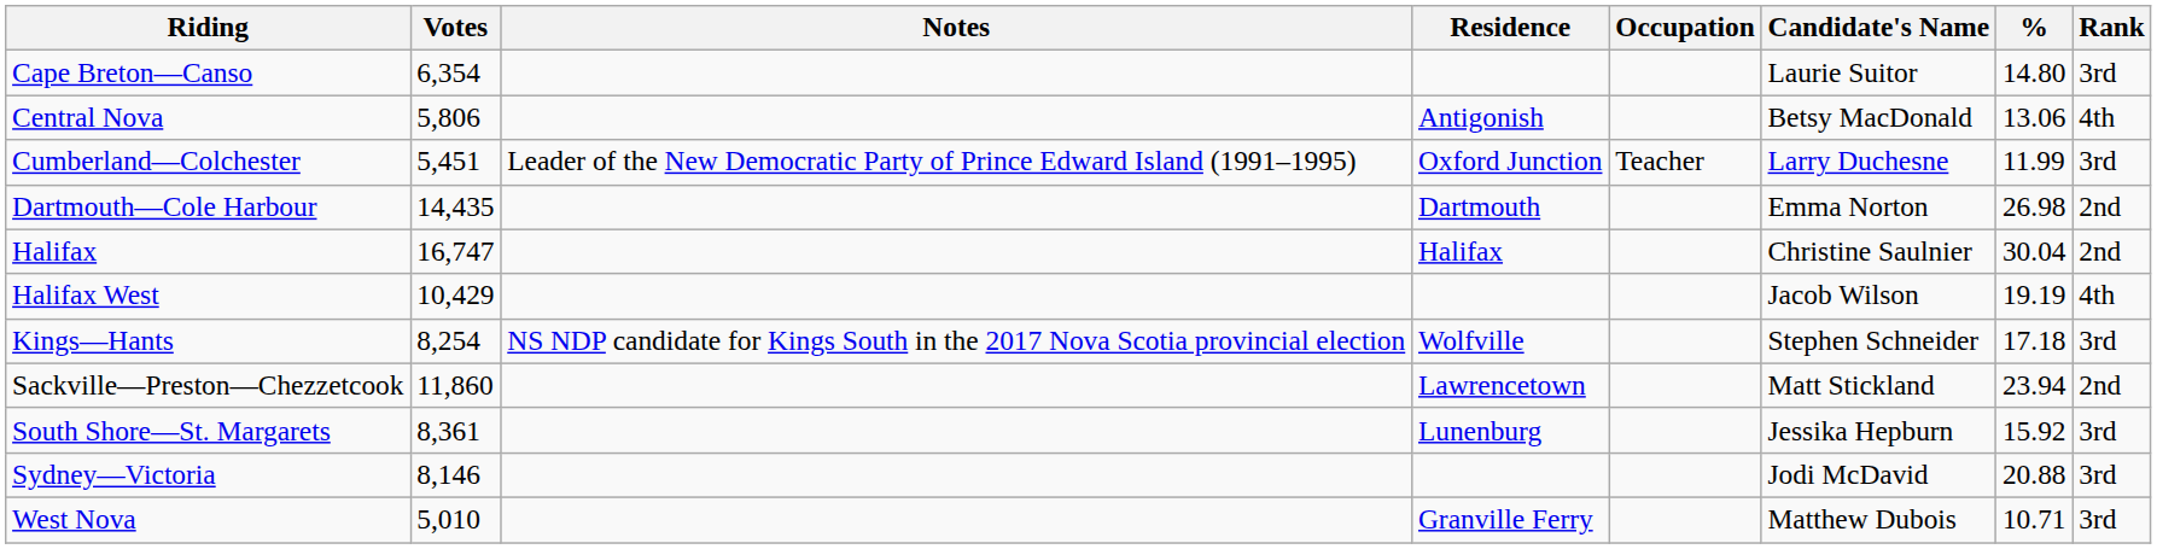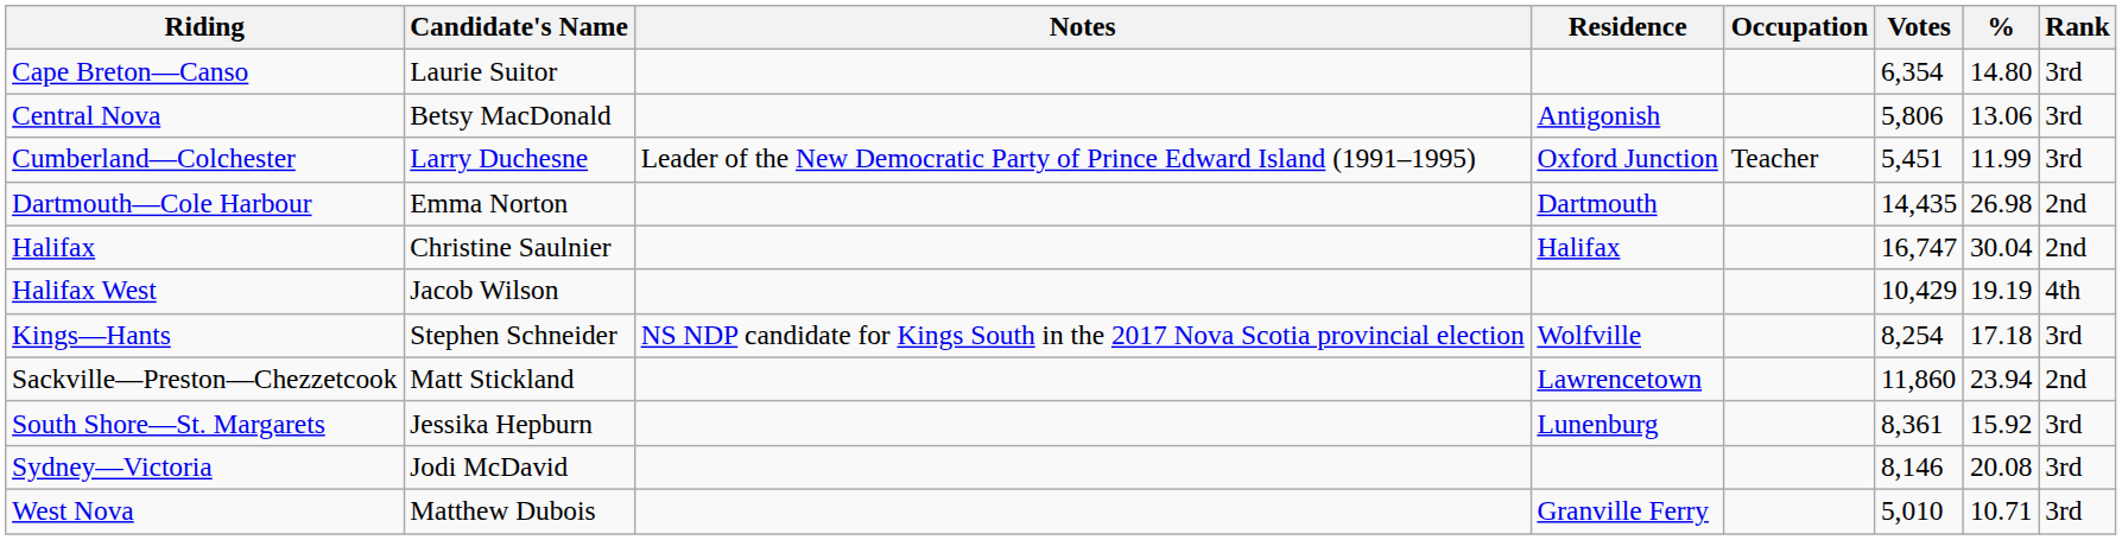 <table class="wikitable sortable">
 <tr>
 <th>Riding<br></th>
-<th>Votes</th>
+<th>Candidate's Name</th>
 <th>Notes</th>
 <th>Residence</th>
 <th>Occupation</th>
-<th>Candidate's Name</th>
+<th>Votes</th>
 <th>%</th>
 <th>Rank</th>
 </tr>
 <tr>
 <td><a href='#'>Cape Breton—Canso</a></td>
-<td>6,354</td>
+<td>Laurie Suitor</td>
 <td></td>
 <td></td>
 <td></td>
-<td>Laurie Suitor</td>
+<td>6,354</td>
 <td>14.80</td>
 <td>3rd</td>
 </tr>
 <tr>
 <td><a href='#'>Central Nova</a></td>
-<td>5,806</td>
+<td>Betsy MacDonald</td>
 <td></td>
 <td><a href='#'>Antigonish</a></td>
 <td></td>
-<td>Betsy MacDonald</td>
+<td>5,806</td>
 <td>13.06</td>
-<td>4th</td>
+<td>3rd</td>
 </tr>
 <tr>
 <td><a href='#'>Cumberland—Colchester</a></td>
-<td>5,451</td>
+<td><a href='#'>Larry Duchesne</a></td>
 <td>Leader of the <a href='#'>New Democratic Party of Prince Edward Island</a> (1991–1995)</td>
 <td><a href='#'>Oxford Junction</a></td>
 <td>Teacher</td>
-<td><a href='#'>Larry Duchesne</a></td>
+<td>5,451</td>
 <td>11.99</td>
 <td>3rd</td>
 </tr>
 <tr>
 <td><a href='#'>Dartmouth—Cole Harbour</a></td>
-<td>14,435</td>
+<td>Emma Norton</td>
 <td></td>
 <td><a href='#'>Dartmouth</a></td>
 <td></td>
-<td>Emma Norton</td>
+<td>14,435</td>
 <td>26.98</td>
 <td>2nd</td>
 </tr>
 <tr>
 <td><a href='#'>Halifax</a></td>
-<td>16,747</td>
+<td>Christine Saulnier</td>
 <td></td>
 <td><a href='#'>Halifax</a></td>
 <td></td>
-<td>Christine Saulnier</td>
+<td>16,747</td>
 <td>30.04</td>
 <td>2nd</td>
 </tr>
 <tr>
 <td><a href='#'>Halifax West</a></td>
-<td>10,429</td>
+<td>Jacob Wilson</td>
 <td></td>
 <td></td>
 <td></td>
-<td>Jacob Wilson</td>
+<td>10,429</td>
 <td>19.19</td>
 <td>4th</td>
 </tr>
 <tr>
 <td><a href='#'>Kings—Hants</a></td>
-<td>8,254</td>
+<td>Stephen Schneider</td>
 <td><a href='#'>NS NDP</a> candidate for <a href='#'>Kings South</a> in the <a href='#'>2017 Nova Scotia provincial election</a></td>
 <td><a href='#'>Wolfville</a></td>
 <td></td>
-<td>Stephen Schneider</td>
+<td>8,254</td>
 <td>17.18</td>
 <td>3rd</td>
 </tr>
 <tr>
 <td>Sackville—Preston—Chezzetcook</td>
-<td>11,860</td>
+<td>Matt Stickland</td>
 <td></td>
 <td><a href='#'>Lawrencetown</a></td>
 <td></td>
-<td>Matt Stickland</td>
+<td>11,860</td>
 <td>23.94</td>
 <td>2nd</td>
 </tr>
 <tr>
 <td><a href='#'>South Shore—St. Margarets</a></td>
-<td>8,361</td>
+<td>Jessika Hepburn</td>
 <td></td>
 <td><a href='#'>Lunenburg</a></td>
 <td></td>
-<td>Jessika Hepburn</td>
+<td>8,361</td>
 <td>15.92</td>
 <td>3rd</td>
 </tr>
 <tr>
 <td><a href='#'>Sydney—Victoria</a></td>
-<td>8,146</td>
+<td>Jodi McDavid</td>
 <td></td>
 <td></td>
 <td></td>
-<td>Jodi McDavid</td>
-<td>20.88</td>
+<td>8,146</td>
+<td>20.08</td>
 <td>3rd</td>
 </tr>
 <tr>
 <td><a href='#'>West Nova</a></td>
-<td>5,010</td>
+<td>Matthew Dubois</td>
 <td></td>
 <td><a href='#'>Granville Ferry</a></td>
 <td></td>
-<td>Matthew Dubois</td>
+<td>5,010</td>
 <td>10.71</td>
 <td>3rd</td>
 </tr>
 </table>
